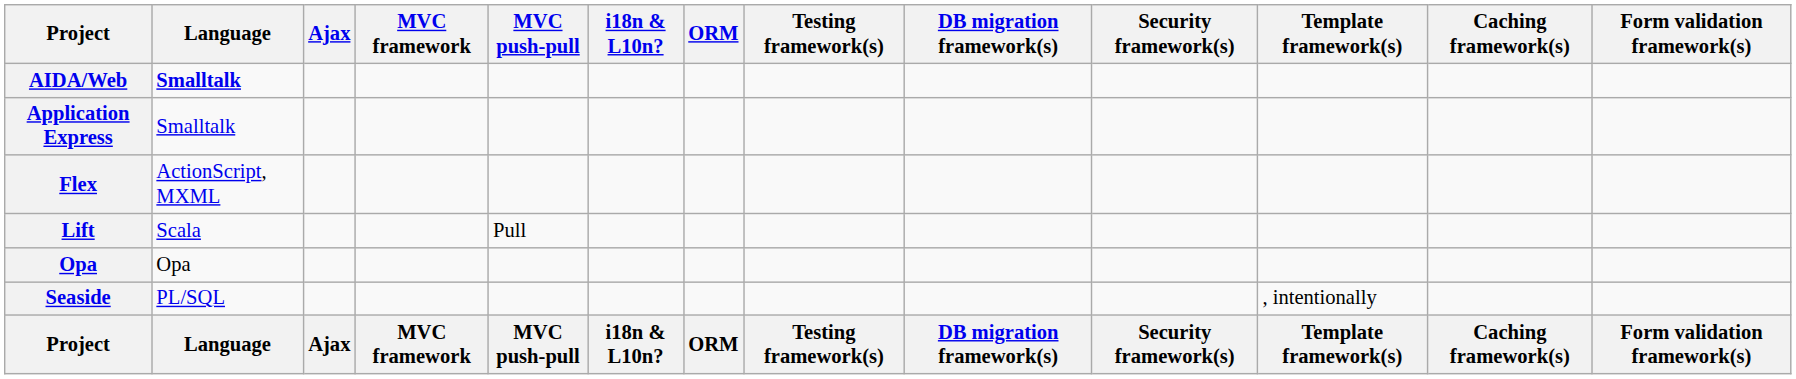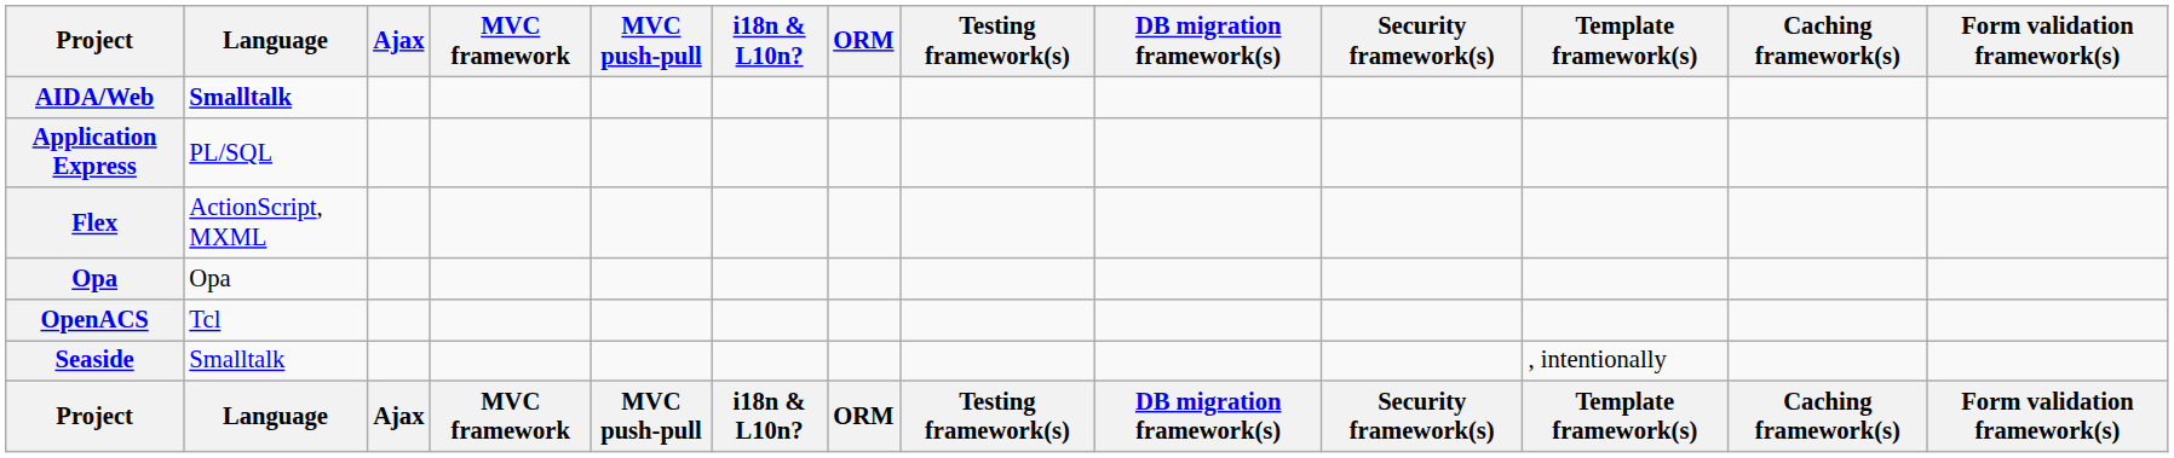 <table class="wikitable sortable sort-under" style="font-size: 90%">
 <tr>
 <th>Project</th>
 <th>Language</th>
 <th><a href='#'>Ajax</a></th>
 <th><a href='#'>MVC</a> framework</th>
 <th><a href='#'>MVC push-pull</a></th>
 <th><a href='#'>i18n & L10n?</a></th>
 <th><a href='#'>ORM</a></th>
 <th>Testing framework(s)</th>
 <th><a href='#'>DB migration</a> framework(s)</th>
 <th>Security framework(s)</th>
 <th>Template framework(s)</th>
 <th>Caching framework(s)</th>
 <th>Form validation framework(s)</th>
 </tr>
 <tr>
 <th><a href='#'>AIDA/Web</a></th>
 <td><strong><a href='#'>Smalltalk</a></strong></td>
 <td></td>
 <td></td>
 <td></td>
 <td></td>
 <td></td>
 <td></td>
 <td></td>
 <td></td>
 <td></td>
 <td></td>
 <td></td>
 </tr>
 <tr>
 <th><a href='#'>Application Express</a></th>
-<td><a href='#'>Smalltalk</a></td>
+<td><a href='#'>PL/SQL</a></td>
 <td></td>
 <td></td>
 <td></td>
 <td></td>
 <td></td>
 <td></td>
 <td></td>
 <td></td>
 <td></td>
 <td></td>
 <td></td>
 </tr>
 <tr>
 <th><a href='#'>Flex</a></th>
 <td><a href='#'>ActionScript</a>, <a href='#'>MXML</a></td>
 <td></td>
 <td></td>
 <td></td>
 <td></td>
 <td></td>
 <td></td>
 <td></td>
 <td></td>
 <td></td>
 <td></td>
 <td></td>
 </tr>
 <tr>
-<th><a href='#'>Lift</a></th>
-<td><a href='#'>Scala</a></td>
-<td></td>
-<td></td>
-<td>Pull</td>
-<td></td>
-<td></td>
-<td></td>
-<td></td>
-<td></td>
-<td></td>
-<td></td>
-<td></td>
-</tr>
-<tr>
 <th><a href='#'>Opa</a></th>
 <td>Opa</td>
 <td></td>
 <td></td>
 <td></td>
 <td></td>
 <td></td>
 <td></td>
 <td></td>
 <td></td>
 <td></td>
 <td></td>
 <td></td>
 </tr>
 <tr>
+<th><a href='#'>OpenACS</a></th>
+<td><a href='#'>Tcl</a></td>
+<td></td>
+<td></td>
+<td></td>
+<td></td>
+<td></td>
+<td></td>
+<td></td>
+<td></td>
+<td></td>
+<td></td>
+<td></td>
+</tr>
+<tr>
 <th><a href='#'>Seaside</a></th>
-<td><a href='#'>PL/SQL</a></td>
+<td><a href='#'>Smalltalk</a></td>
 <td></td>
 <td></td>
 <td></td>
 <td></td>
 <td></td>
 <td></td>
 <td></td>
 <td></td>
 <td>, intentionally</td>
 <td></td>
 <td></td>
 </tr>
 <tr>
 <th>Project</th>
 <th>Language</th>
 <th>Ajax</th>
 <th>MVC framework</th>
 <th>MVC push-pull</th>
 <th>i18n & L10n?</th>
 <th>ORM</th>
 <th>Testing framework(s)</th>
 <th><a href='#'>DB migration</a> framework(s)</th>
 <th>Security framework(s)</th>
 <th>Template framework(s)</th>
 <th>Caching framework(s)</th>
 <th>Form validation framework(s)</th>
 </tr>
 </table>
